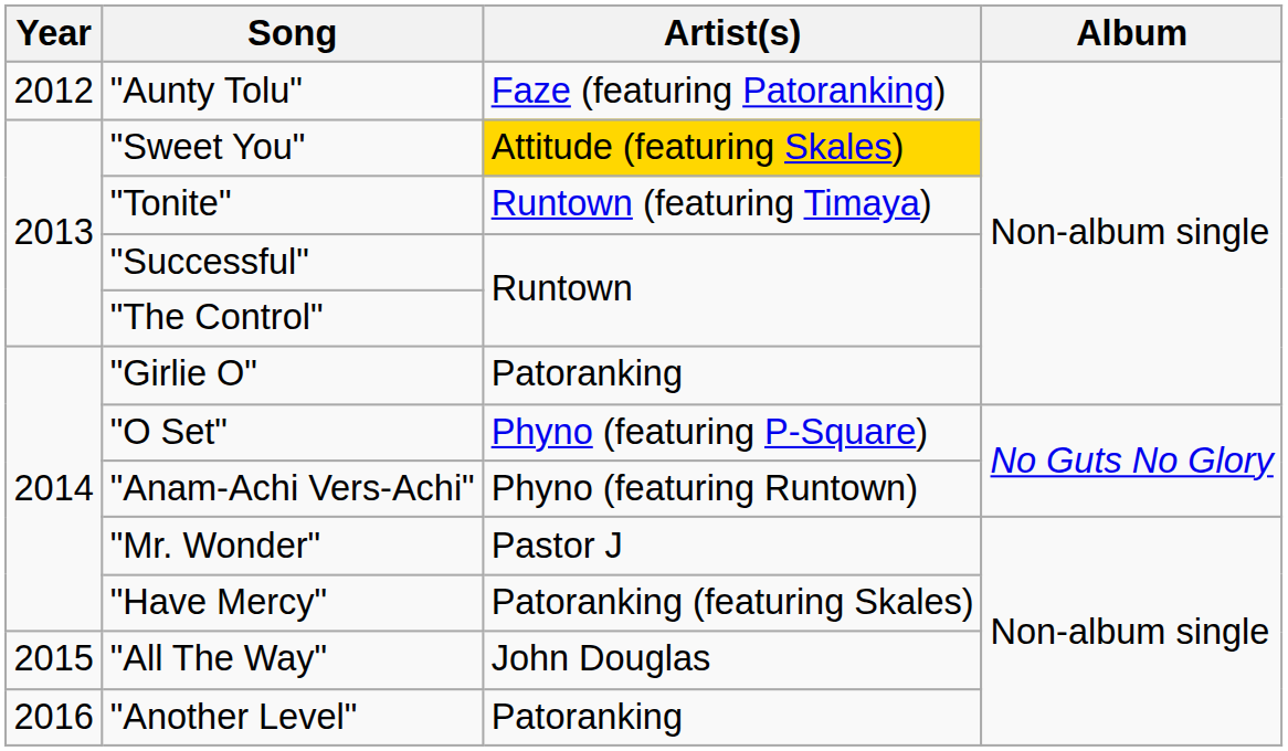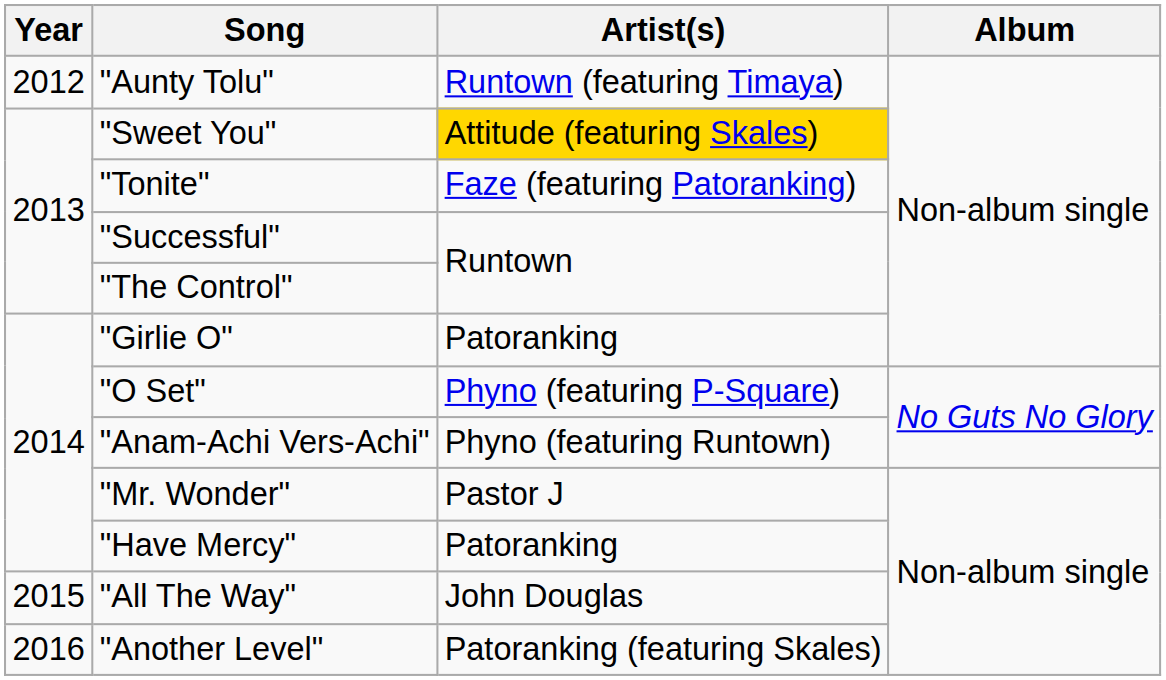 <table class="wikitable sortable">
 <tr>
 <th>Year</th>
 <th>Song</th>
 <th>Artist(s)</th>
 <th>Album</th>
 </tr>
 <tr>
 <td>2012</td>
 <td>"Aunty Tolu"</td>
-<td><a href='#'>Faze</a> <span>(featuring <a href='#'>Patoranking</a>)</span></td>
+<td><a href='#'>Runtown</a> <span>(featuring <a href='#'>Timaya</a>)</span></td>
 <td rowspan="6">Non-album single</td>
 </tr>
 <tr>
 <td rowspan="4">2013</td>
 <td>"Sweet You"</td>
 <td style="background: gold;">Attitude <span>(featuring <a href='#'>Skales</a>)</span></td>
 </tr>
 <tr>
 <td>"Tonite"</td>
-<td><a href='#'>Runtown</a> <span>(featuring <a href='#'>Timaya</a>)</span></td>
+<td><a href='#'>Faze</a> <span>(featuring <a href='#'>Patoranking</a>)</span></td>
 </tr>
 <tr>
 <td>"Successful"</td>
 <td rowspan="2">Runtown</td>
 </tr>
 <tr>
 <td>"The Control"</td>
 </tr>
 <tr>
 <td rowspan="5">2014</td>
 <td>"Girlie O"</td>
 <td>Patoranking</td>
 </tr>
 <tr>
 <td>"O Set"</td>
 <td><a href='#'>Phyno</a> <span>(featuring <a href='#'>P-Square</a>)</span></td>
 <td rowspan="2"><em><a href='#'>No Guts No Glory</a></em></td>
 </tr>
 <tr>
 <td>"Anam-Achi Vers-Achi"</td>
 <td>Phyno <span>(featuring Runtown)</span></td>
 </tr>
 <tr>
 <td>"Mr. Wonder"</td>
 <td>Pastor J</td>
 <td rowspan="4">Non-album single</td>
 </tr>
 <tr>
 <td>"Have Mercy"</td>
-<td>Patoranking <span>(featuring Skales)</span></td>
+<td>Patoranking</td>
 </tr>
 <tr>
 <td>2015</td>
 <td>"All The Way"</td>
 <td>John Douglas</td>
 </tr>
 <tr>
 <td>2016</td>
 <td>"Another Level"</td>
-<td>Patoranking</td>
+<td>Patoranking <span>(featuring Skales)</span></td>
 </tr>
 </table>
